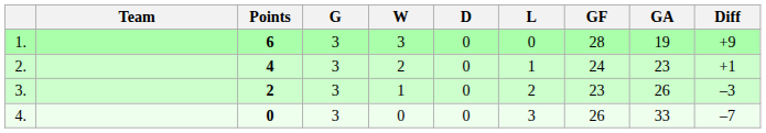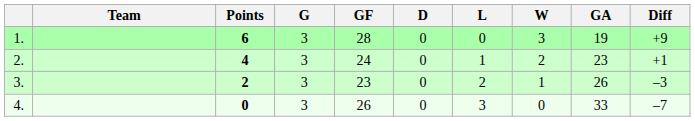 <table class=wikitable style="text-align:center">
 <tr bgcolor="#DCDCDC">
 <th width="25"></th>
 <th width="200">Team</th>
 <th width="60">Points</th>
 <th width="60">G</th>
-<th width="60">W</th>
+<th width="60">GF</th>
 <th width="60">D</th>
 <th width="60">L</th>
-<th width="60">GF</th>
+<th width="60">W</th>
 <th width="60">GA</th>
 <th width="60">Diff</th>
 </tr>
 <tr bgcolor=#AAFFAA>
 <td>1.</td>
 <td align=left></td>
 <td><strong>6</strong></td>
 <td>3</td>
-<td>3</td>
+<td>28</td>
 <td>0</td>
 <td>0</td>
-<td>28</td>
+<td>3</td>
 <td>19</td>
 <td>+9</td>
 </tr>
 <tr bgcolor=#CCFFCC>
 <td>2.</td>
 <td align=left></td>
 <td><strong>4</strong></td>
 <td>3</td>
-<td>2</td>
+<td>24</td>
 <td>0</td>
 <td>1</td>
-<td>24</td>
+<td>2</td>
 <td>23</td>
 <td>+1</td>
 </tr>
 <tr bgcolor=#CCFFCC>
 <td>3.</td>
 <td align=left></td>
 <td><strong>2</strong></td>
 <td>3</td>
-<td>1</td>
+<td>23</td>
 <td>0</td>
 <td>2</td>
-<td>23</td>
+<td>1</td>
 <td>26</td>
 <td>–3</td>
 </tr>
 <tr bgcolor=#EEFFEE>
 <td>4.</td>
 <td align=left></td>
 <td><strong>0</strong></td>
 <td>3</td>
-<td>0</td>
+<td>26</td>
 <td>0</td>
 <td>3</td>
-<td>26</td>
+<td>0</td>
 <td>33</td>
 <td>–7</td>
 </tr>
 </table>
